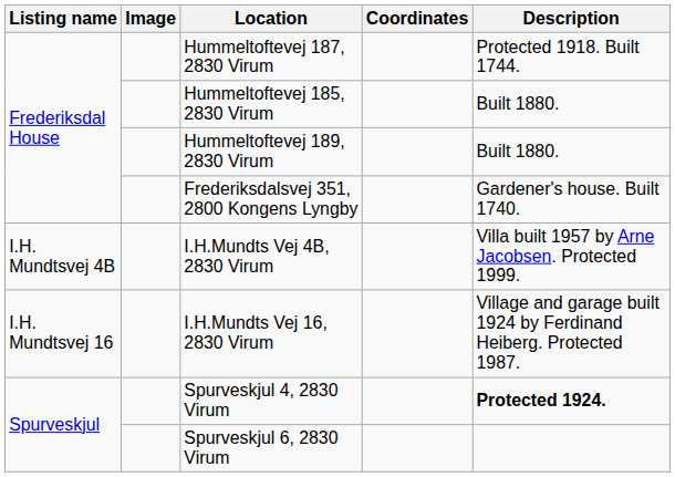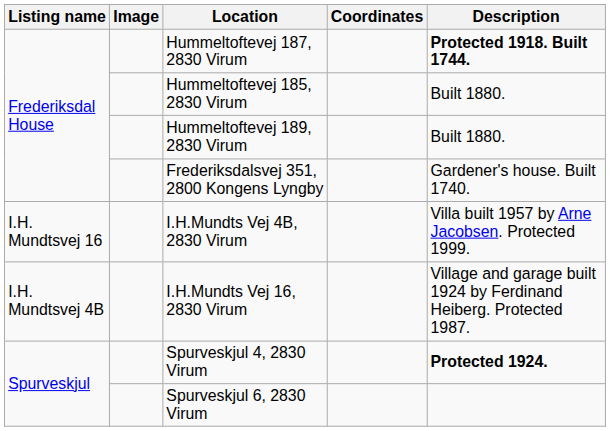 <table class="wikitable sortable">
 <tr>
 <th>Listing name</th>
 <th>Image</th>
 <th>Location</th>
 <th>Coordinates</th>
 <th>Description</th>
 </tr>
 <tr>
 <td rowspan="4"><a href='#'>Frederiksdal House</a></td>
 <td></td>
 <td>Hummeltoftevej 187, 2830 Virum</td>
 <td></td>
-<td>Protected 1918. Built 1744.</td>
+<td><strong>Protected 1918. Built 1744.</strong></td>
 </tr>
 <tr>
 <td></td>
 <td>Hummeltoftevej 185, 2830 Virum</td>
 <td></td>
 <td>Built 1880.</td>
 </tr>
 <tr>
 <td></td>
 <td>Hummeltoftevej 189, 2830 Virum</td>
 <td></td>
 <td>Built 1880.</td>
 </tr>
 <tr>
 <td></td>
 <td>Frederiksdalsvej 351, 2800 Kongens Lyngby</td>
 <td></td>
 <td>Gardener's house. Built 1740.</td>
 </tr>
 <tr>
-<td>I.H. Mundtsvej 4B</td>
+<td>I.H. Mundtsvej 16</td>
 <td></td>
 <td>I.H.Mundts Vej 4B, 2830 Virum</td>
 <td></td>
 <td>Villa built 1957 by <a href='#'>Arne Jacobsen</a>. Protected 1999.</td>
 </tr>
 <tr>
-<td>I.H. Mundtsvej 16</td>
+<td>I.H. Mundtsvej 4B</td>
 <td></td>
 <td>I.H.Mundts Vej 16, 2830 Virum</td>
 <td></td>
 <td>Village and garage built 1924 by Ferdinand Heiberg. Protected 1987.</td>
 </tr>
 <tr>
 <td rowspan="2"><a href='#'>Spurveskjul</a></td>
 <td></td>
 <td>Spurveskjul 4, 2830 Virum</td>
 <td></td>
 <td><strong>Protected 1924.</strong></td>
 </tr>
 <tr>
 <td></td>
 <td>Spurveskjul 6, 2830 Virum</td>
 <td></td>
 <td></td>
 </tr>
 </table>
